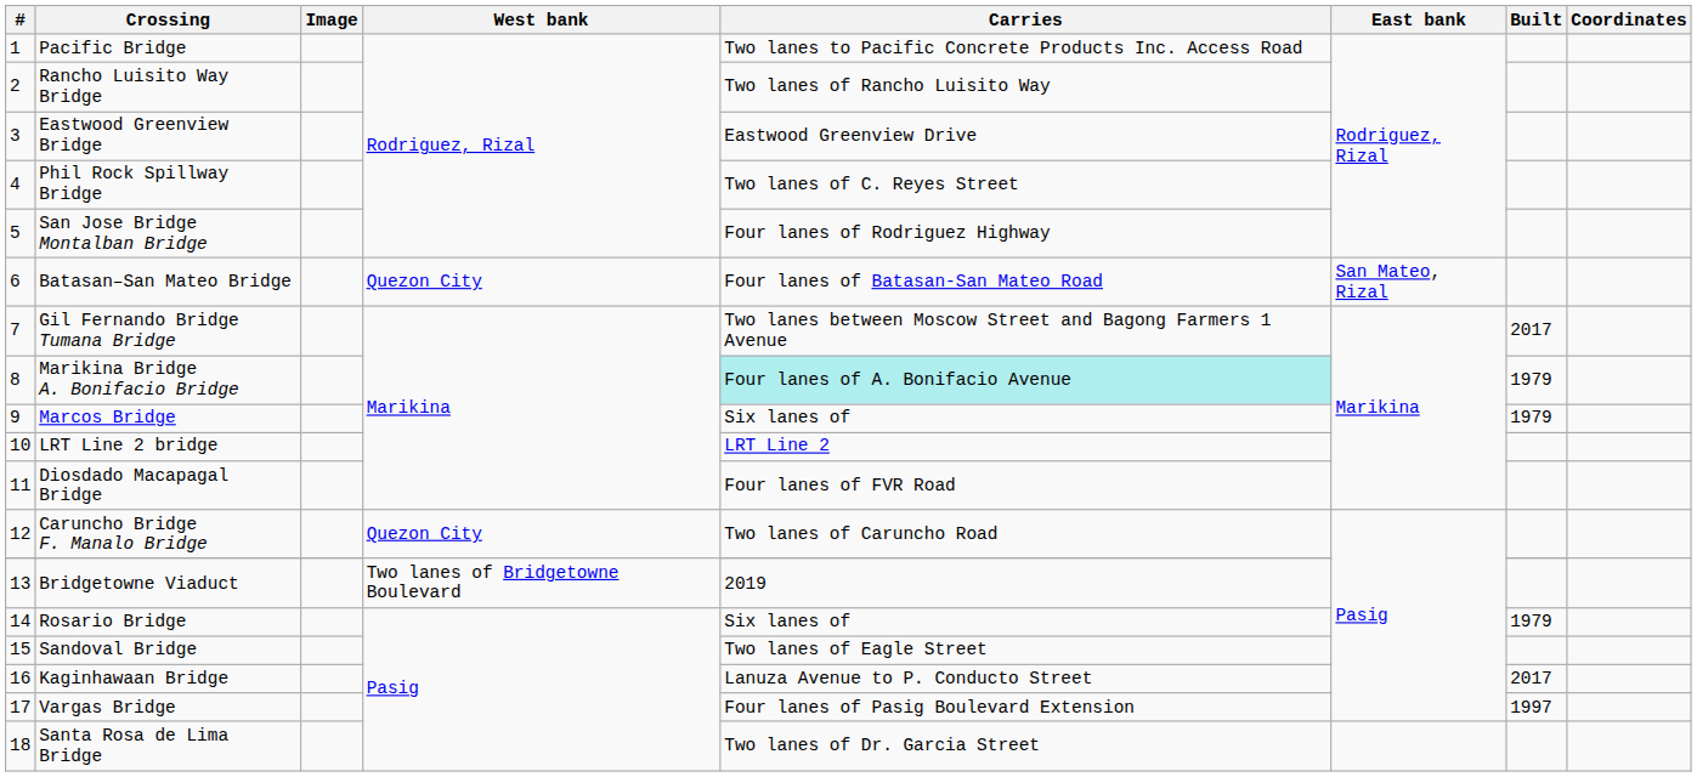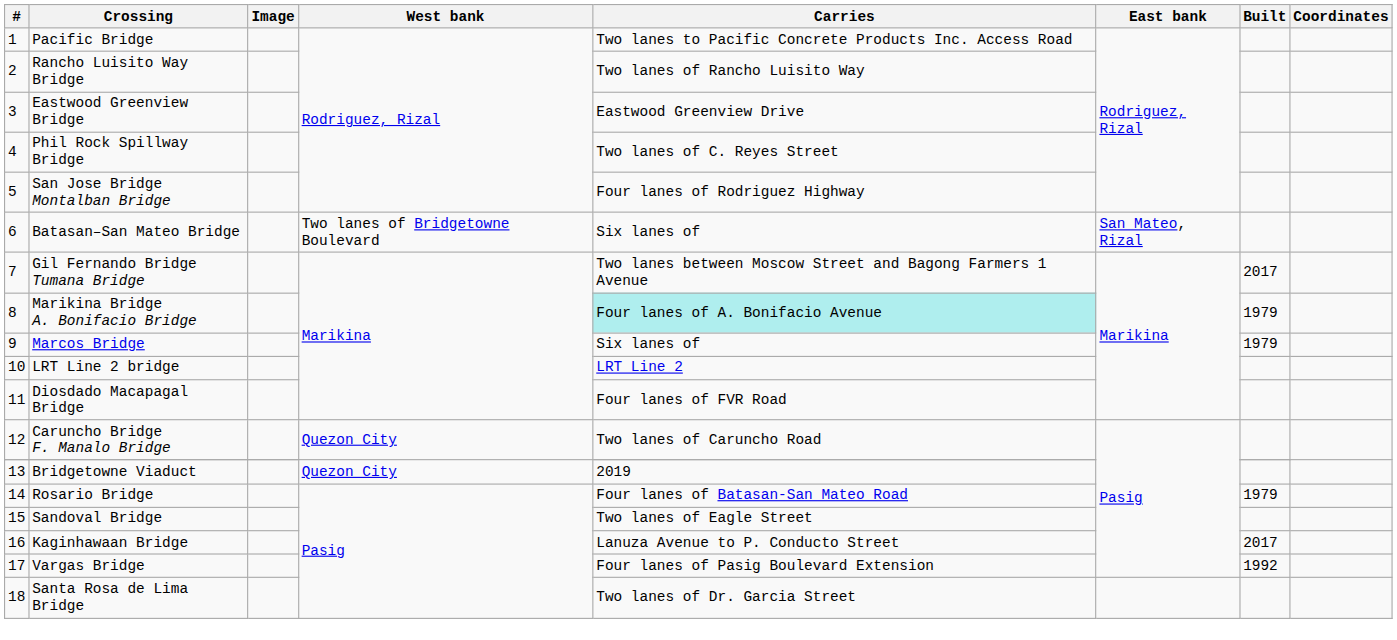 <table class=wikitable>
 <tr>
 <th>#</th>
 <th>Crossing</th>
 <th>Image</th>
 <th>West bank</th>
 <th>Carries</th>
 <th>East bank</th>
 <th>Built</th>
 <th>Coordinates</th>
 </tr>
 <tr>
 <td>1</td>
 <td>Pacific Bridge</td>
 <td></td>
 <td rowspan="5"><a href='#'>Rodriguez, Rizal</a></td>
 <td>Two lanes to Pacific Concrete Products Inc. Access Road</td>
 <td rowspan="5"><a href='#'>Rodriguez, Rizal</a></td>
 <td></td>
 <td></td>
 </tr>
 <tr>
 <td>2</td>
 <td>Rancho Luisito Way Bridge</td>
 <td></td>
 <td>Two lanes of Rancho Luisito Way</td>
 <td></td>
 <td></td>
 </tr>
 <tr>
 <td>3</td>
 <td>Eastwood Greenview Bridge</td>
 <td></td>
 <td>Eastwood Greenview Drive</td>
 <td></td>
 <td></td>
 </tr>
 <tr>
 <td>4</td>
 <td>Phil Rock Spillway Bridge</td>
 <td></td>
 <td>Two lanes of C. Reyes Street</td>
 <td></td>
 <td></td>
 </tr>
 <tr>
 <td>5</td>
 <td>San Jose Bridge<br><em>Montalban Bridge</em></td>
 <td></td>
 <td>Four lanes of Rodriguez Highway</td>
 <td></td>
 <td></td>
 </tr>
 <tr>
 <td>6</td>
 <td>Batasan–San Mateo Bridge</td>
 <td></td>
-<td><a href='#'>Quezon City</a></td>
-<td>Four lanes of <a href='#'>Batasan-San Mateo Road</a></td>
+<td>Two lanes of <a href='#'>Bridgetowne</a> Boulevard</td>
+<td>Six lanes of </td>
 <td><a href='#'>San Mateo</a>, <a href='#'>Rizal</a></td>
 <td></td>
 <td></td>
 </tr>
 <tr>
 <td>7</td>
 <td>Gil Fernando Bridge<br><em>Tumana Bridge</em></td>
 <td></td>
 <td rowspan="5"><a href='#'>Marikina</a></td>
 <td>Two lanes between Moscow Street and Bagong Farmers 1 Avenue</td>
 <td rowspan="5"><a href='#'>Marikina</a></td>
 <td>2017</td>
 <td></td>
 </tr>
 <tr>
 <td>8</td>
 <td>Marikina Bridge<br><em>A. Bonifacio Bridge</em></td>
 <td></td>
 <td style="background: paleturquoise;">Four lanes of A. Bonifacio Avenue</td>
 <td>1979</td>
 <td></td>
 </tr>
 <tr>
 <td>9</td>
 <td><a href='#'>Marcos Bridge</a></td>
 <td></td>
 <td>Six lanes of </td>
 <td>1979</td>
 <td></td>
 </tr>
 <tr>
 <td>10</td>
 <td>LRT Line 2 bridge</td>
 <td></td>
 <td><a href='#'>LRT Line 2</a></td>
 <td></td>
 <td></td>
 </tr>
 <tr>
 <td>11</td>
 <td>Diosdado Macapagal Bridge</td>
 <td></td>
 <td>Four lanes of FVR Road</td>
 <td></td>
 <td></td>
 </tr>
 <tr>
 <td>12</td>
 <td>Caruncho Bridge<br><em>F. Manalo Bridge</em></td>
 <td></td>
 <td rowspan="2"><a href='#'>Quezon City</a></td>
 <td>Two lanes of Caruncho Road</td>
 <td rowspan="7"><a href='#'>Pasig</a></td>
 <td></td>
 <td></td>
 </tr>
 <tr>
 </tr>
 <tr>
 <td>13</td>
 <td>Bridgetowne Viaduct</td>
 <td></td>
-<td>Two lanes of <a href='#'>Bridgetowne</a> Boulevard</td>
+<td><a href='#'>Quezon City</a></td>
 <td>2019</td>
 <td></td>
 </tr>
 <tr>
 <td>14</td>
 <td>Rosario Bridge</td>
 <td></td>
 <td rowspan="5"><a href='#'>Pasig</a></td>
-<td>Six lanes of </td>
+<td>Four lanes of <a href='#'>Batasan-San Mateo Road</a></td>
 <td>1979</td>
 <td></td>
 </tr>
 <tr>
 <td>15</td>
 <td>Sandoval Bridge</td>
 <td></td>
 <td>Two lanes of Eagle Street</td>
 <td></td>
 <td></td>
 </tr>
 <tr>
 <td>16</td>
 <td>Kaginhawaan Bridge</td>
 <td></td>
 <td>Lanuza Avenue to P. Conducto Street</td>
 <td>2017</td>
 <td></td>
 </tr>
 <tr>
 <td>17</td>
 <td>Vargas Bridge</td>
 <td></td>
 <td>Four lanes of Pasig Boulevard Extension</td>
-<td>1997</td>
+<td>1992</td>
 <td></td>
 </tr>
 <tr>
 <td>18</td>
 <td>Santa Rosa de Lima Bridge</td>
 <td></td>
 <td>Two lanes of Dr. Garcia Street</td>
 <td></td>
 <td></td>
 </tr>
 </table>
